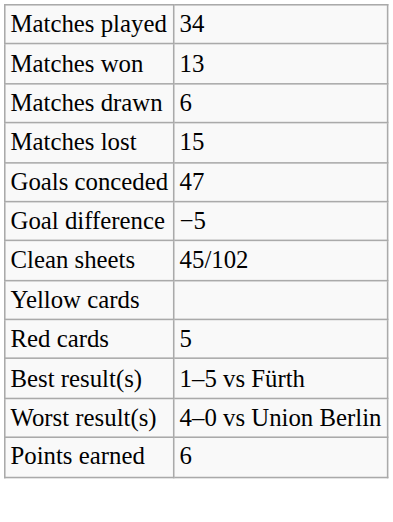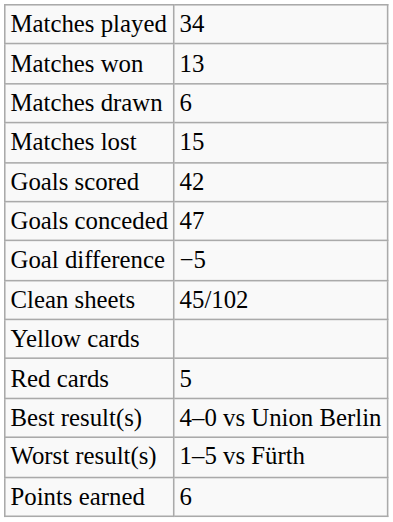 <table class="wikitable">
 <tr>
 <td>Matches played</td>
 <td>34</td>
 </tr>
 <tr>
 <td>Matches won</td>
 <td>13</td>
 </tr>
 <tr>
 <td>Matches drawn</td>
 <td>6</td>
 </tr>
 <tr>
 <td>Matches lost</td>
 <td>15</td>
+</tr>
+<tr>
+<td>Goals scored</td>
+<td>42</td>
 </tr>
 <tr>
 <td>Goals conceded</td>
 <td>47</td>
 </tr>
 <tr>
 <td>Goal difference</td>
 <td>−5</td>
 </tr>
 <tr>
 <td>Clean sheets</td>
 <td>45/102</td>
 </tr>
 <tr>
 <td>Yellow cards</td>
 <td></td>
 </tr>
 <tr>
 <td>Red cards</td>
 <td>5</td>
 </tr>
 <tr>
 <td>Best result(s)</td>
-<td>1–5 vs Fürth</td>
+<td>4–0 vs Union Berlin</td>
 </tr>
 <tr>
 <td>Worst result(s)</td>
-<td>4–0 vs Union Berlin</td>
+<td>1–5 vs Fürth</td>
 </tr>
 <tr>
 <td>Points earned</td>
 <td>6</td>
 </tr>
 </table>
